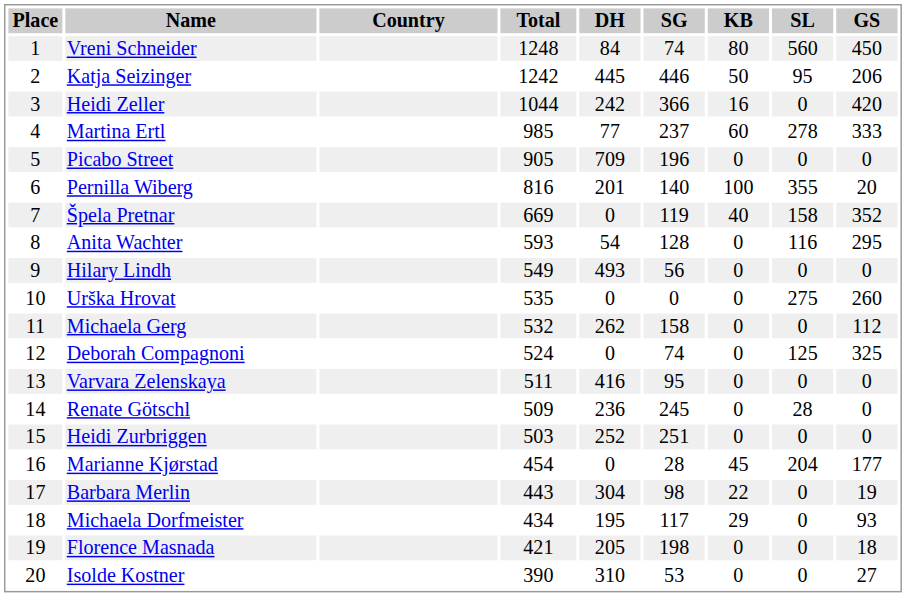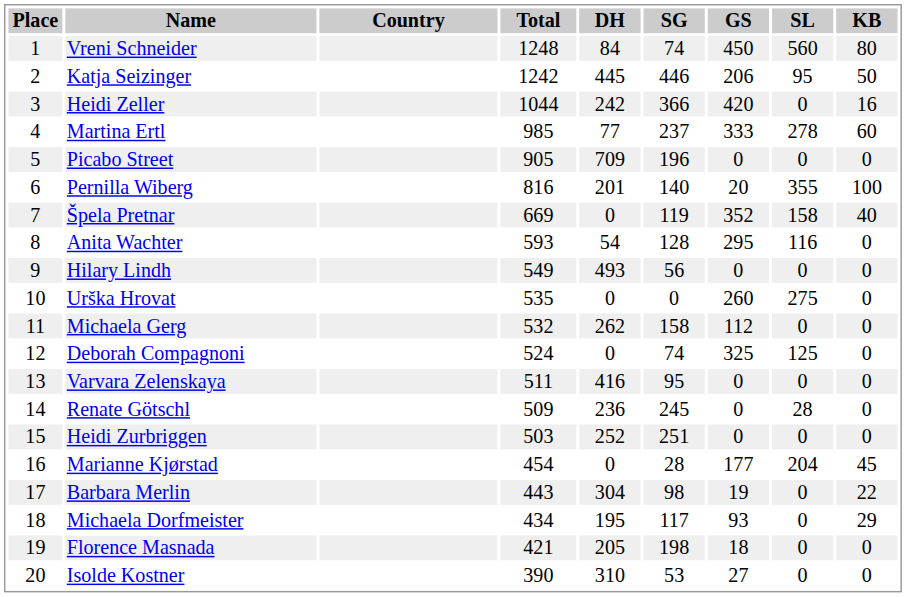 <table border="0" style="border: 1px solid #999; background-color:#FFFFFF; text-align:center; font-size:86%; line-height:15px;">
 <tr align="center" bgcolor="#CCCCCC">
 <th width=35>Place</th>
 <th width=170>Name</th>
 <th width=120>Country</th>
 <th width=50>Total</th>
 <th width=40>DH</th>
 <th width=40>SG</th>
+<th width=40>GS</th>
+<th width=40>SL</th>
 <th width=40>KB</th>
-<th width=40>SL</th>
-<th width=40>GS</th>
 </tr>
 <tr bgcolor="#EFEFEF">
 <td>1</td>
 <td align="left"><a href='#'>Vreni Schneider</a></td>
 <td align="left"></td>
 <td>1248</td>
 <td>84</td>
 <td>74</td>
+<td>450</td>
+<td>560</td>
 <td>80</td>
-<td>560</td>
-<td>450</td>
 </tr>
 <tr>
 <td>2</td>
 <td align="left"><a href='#'>Katja Seizinger</a></td>
 <td align="left"></td>
 <td>1242</td>
 <td>445</td>
 <td>446</td>
+<td>206</td>
+<td>95</td>
 <td>50</td>
-<td>95</td>
-<td>206</td>
 </tr>
 <tr bgcolor="#EFEFEF">
 <td>3</td>
 <td align="left"><a href='#'>Heidi Zeller</a></td>
 <td align="left"></td>
 <td>1044</td>
 <td>242</td>
 <td>366</td>
+<td>420</td>
+<td>0</td>
 <td>16</td>
-<td>0</td>
-<td>420</td>
 </tr>
 <tr>
 <td>4</td>
 <td align="left"><a href='#'>Martina Ertl</a></td>
 <td align="left"></td>
 <td>985</td>
 <td>77</td>
 <td>237</td>
+<td>333</td>
+<td>278</td>
 <td>60</td>
-<td>278</td>
-<td>333</td>
 </tr>
 <tr bgcolor="#EFEFEF">
 <td>5</td>
 <td align="left"><a href='#'>Picabo Street</a></td>
 <td align="left"></td>
 <td>905</td>
 <td>709</td>
 <td>196</td>
 <td>0</td>
 <td>0</td>
 <td>0</td>
 </tr>
 <tr>
 <td>6</td>
 <td align="left"><a href='#'>Pernilla Wiberg</a></td>
 <td align="left"></td>
 <td>816</td>
 <td>201</td>
 <td>140</td>
+<td>20</td>
+<td>355</td>
 <td>100</td>
-<td>355</td>
-<td>20</td>
 </tr>
 <tr bgcolor="#EFEFEF">
 <td>7</td>
 <td align="left"><a href='#'>Špela Pretnar</a></td>
 <td align="left"></td>
 <td>669</td>
 <td>0</td>
 <td>119</td>
+<td>352</td>
+<td>158</td>
 <td>40</td>
-<td>158</td>
-<td>352</td>
 </tr>
 <tr>
 <td>8</td>
 <td align="left"><a href='#'>Anita Wachter</a></td>
 <td align="left"></td>
 <td>593</td>
 <td>54</td>
 <td>128</td>
+<td>295</td>
+<td>116</td>
 <td>0</td>
-<td>116</td>
-<td>295</td>
 </tr>
 <tr bgcolor="#EFEFEF">
 <td>9</td>
 <td align="left"><a href='#'>Hilary Lindh</a></td>
 <td align="left"></td>
 <td>549</td>
 <td>493</td>
 <td>56</td>
 <td>0</td>
 <td>0</td>
 <td>0</td>
 </tr>
 <tr>
 <td>10</td>
 <td align="left"><a href='#'>Urška Hrovat</a></td>
 <td align="left"></td>
 <td>535</td>
 <td>0</td>
 <td>0</td>
+<td>260</td>
+<td>275</td>
 <td>0</td>
-<td>275</td>
-<td>260</td>
 </tr>
 <tr bgcolor="#EFEFEF">
 <td>11</td>
 <td align="left"><a href='#'>Michaela Gerg</a></td>
 <td align="left"></td>
 <td>532</td>
 <td>262</td>
 <td>158</td>
+<td>112</td>
 <td>0</td>
 <td>0</td>
-<td>112</td>
 </tr>
 <tr>
 <td>12</td>
 <td align="left"><a href='#'>Deborah Compagnoni</a></td>
 <td align="left"></td>
 <td>524</td>
 <td>0</td>
 <td>74</td>
+<td>325</td>
+<td>125</td>
 <td>0</td>
-<td>125</td>
-<td>325</td>
 </tr>
 <tr bgcolor="#EFEFEF">
 <td>13</td>
 <td align="left"><a href='#'>Varvara Zelenskaya</a></td>
 <td align="left"></td>
 <td>511</td>
 <td>416</td>
 <td>95</td>
 <td>0</td>
 <td>0</td>
 <td>0</td>
 </tr>
 <tr>
 <td>14</td>
 <td align="left"><a href='#'>Renate Götschl</a></td>
 <td align="left"></td>
 <td>509</td>
 <td>236</td>
 <td>245</td>
 <td>0</td>
 <td>28</td>
 <td>0</td>
 </tr>
 <tr bgcolor="#EFEFEF">
 <td>15</td>
 <td align="left"><a href='#'>Heidi Zurbriggen</a></td>
 <td align="left"></td>
 <td>503</td>
 <td>252</td>
 <td>251</td>
 <td>0</td>
 <td>0</td>
 <td>0</td>
 </tr>
 <tr>
 <td>16</td>
 <td align="left"><a href='#'>Marianne Kjørstad</a></td>
 <td align="left"></td>
 <td>454</td>
 <td>0</td>
 <td>28</td>
+<td>177</td>
+<td>204</td>
 <td>45</td>
-<td>204</td>
-<td>177</td>
 </tr>
 <tr bgcolor="#EFEFEF">
 <td>17</td>
 <td align="left"><a href='#'>Barbara Merlin</a></td>
 <td align="left"></td>
 <td>443</td>
 <td>304</td>
 <td>98</td>
+<td>19</td>
+<td>0</td>
 <td>22</td>
-<td>0</td>
-<td>19</td>
 </tr>
 <tr>
 <td>18</td>
 <td align="left"><a href='#'>Michaela Dorfmeister</a></td>
 <td align="left"></td>
 <td>434</td>
 <td>195</td>
 <td>117</td>
+<td>93</td>
+<td>0</td>
 <td>29</td>
-<td>0</td>
-<td>93</td>
 </tr>
 <tr bgcolor="#EFEFEF">
 <td>19</td>
 <td align="left"><a href='#'>Florence Masnada</a></td>
 <td align="left"></td>
 <td>421</td>
 <td>205</td>
 <td>198</td>
+<td>18</td>
 <td>0</td>
 <td>0</td>
-<td>18</td>
 </tr>
 <tr>
 <td>20</td>
 <td align="left"><a href='#'>Isolde Kostner</a></td>
 <td align="left"></td>
 <td>390</td>
 <td>310</td>
 <td>53</td>
+<td>27</td>
 <td>0</td>
 <td>0</td>
-<td>27</td>
 </tr>
 </table>
